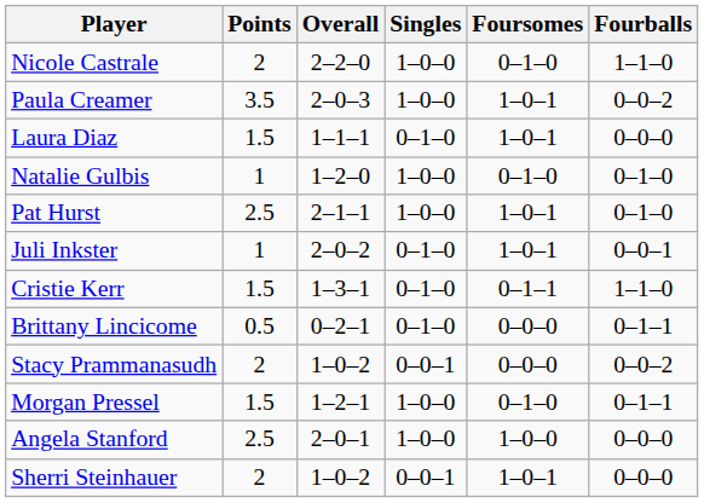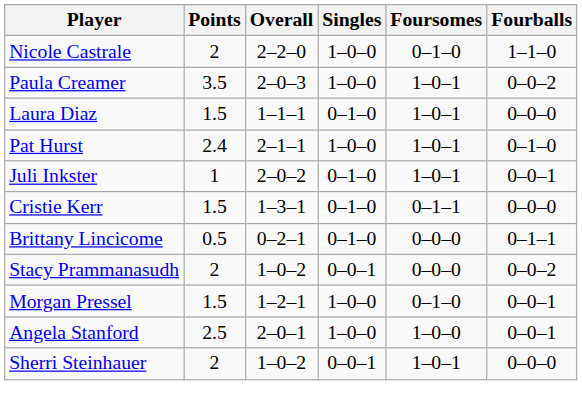 <table class="wikitable sortable" style="text-align:center">
 <tr>
 <th>Player</th>
 <th>Points</th>
 <th>Overall</th>
 <th>Singles</th>
 <th>Foursomes</th>
 <th>Fourballs</th>
 </tr>
 <tr>
 <td align=left><a href='#'>Nicole Castrale</a></td>
 <td>2</td>
 <td>2–2–0</td>
 <td>1–0–0</td>
 <td>0–1–0</td>
 <td>1–1–0</td>
 </tr>
 <tr>
 <td align=left><a href='#'>Paula Creamer</a></td>
 <td>3.5</td>
 <td>2–0–3</td>
 <td>1–0–0</td>
 <td>1–0–1</td>
 <td>0–0–2</td>
 </tr>
 <tr>
 <td align=left><a href='#'>Laura Diaz</a></td>
 <td>1.5</td>
 <td>1–1–1</td>
 <td>0–1–0</td>
 <td>1–0–1</td>
 <td>0–0–0</td>
 </tr>
 <tr>
-<td align=left><a href='#'>Natalie Gulbis</a></td>
-<td>1</td>
-<td>1–2–0</td>
-<td>1–0–0</td>
-<td>0–1–0</td>
-<td>0–1–0</td>
-</tr>
-<tr>
 <td align=left><a href='#'>Pat Hurst</a></td>
-<td>2.5</td>
+<td>2.4</td>
 <td>2–1–1</td>
 <td>1–0–0</td>
 <td>1–0–1</td>
 <td>0–1–0</td>
 </tr>
 <tr>
 <td align=left><a href='#'>Juli Inkster</a></td>
 <td>1</td>
 <td>2–0–2</td>
 <td>0–1–0</td>
 <td>1–0–1</td>
 <td>0–0–1</td>
 </tr>
 <tr>
 <td align=left><a href='#'>Cristie Kerr</a></td>
 <td>1.5</td>
 <td>1–3–1</td>
 <td>0–1–0</td>
 <td>0–1–1</td>
-<td>1–1–0</td>
+<td>0–0–0</td>
 </tr>
 <tr>
 <td align=left><a href='#'>Brittany Lincicome</a></td>
 <td>0.5</td>
 <td>0–2–1</td>
 <td>0–1–0</td>
 <td>0–0–0</td>
 <td>0–1–1</td>
 </tr>
 <tr>
 <td align=left><a href='#'>Stacy Prammanasudh</a></td>
 <td>2</td>
 <td>1–0–2</td>
 <td>0–0–1</td>
 <td>0–0–0</td>
 <td>0–0–2</td>
 </tr>
 <tr>
 <td align=left><a href='#'>Morgan Pressel</a></td>
 <td>1.5</td>
 <td>1–2–1</td>
 <td>1–0–0</td>
 <td>0–1–0</td>
-<td>0–1–1</td>
+<td>0–0–1</td>
 </tr>
 <tr>
 <td align=left><a href='#'>Angela Stanford</a></td>
 <td>2.5</td>
 <td>2–0–1</td>
 <td>1–0–0</td>
 <td>1–0–0</td>
-<td>0–0–0</td>
+<td>0–0–1</td>
 </tr>
 <tr>
 <td align=left><a href='#'>Sherri Steinhauer</a></td>
 <td>2</td>
 <td>1–0–2</td>
 <td>0–0–1</td>
 <td>1–0–1</td>
 <td>0–0–0</td>
 </tr>
 </table>
